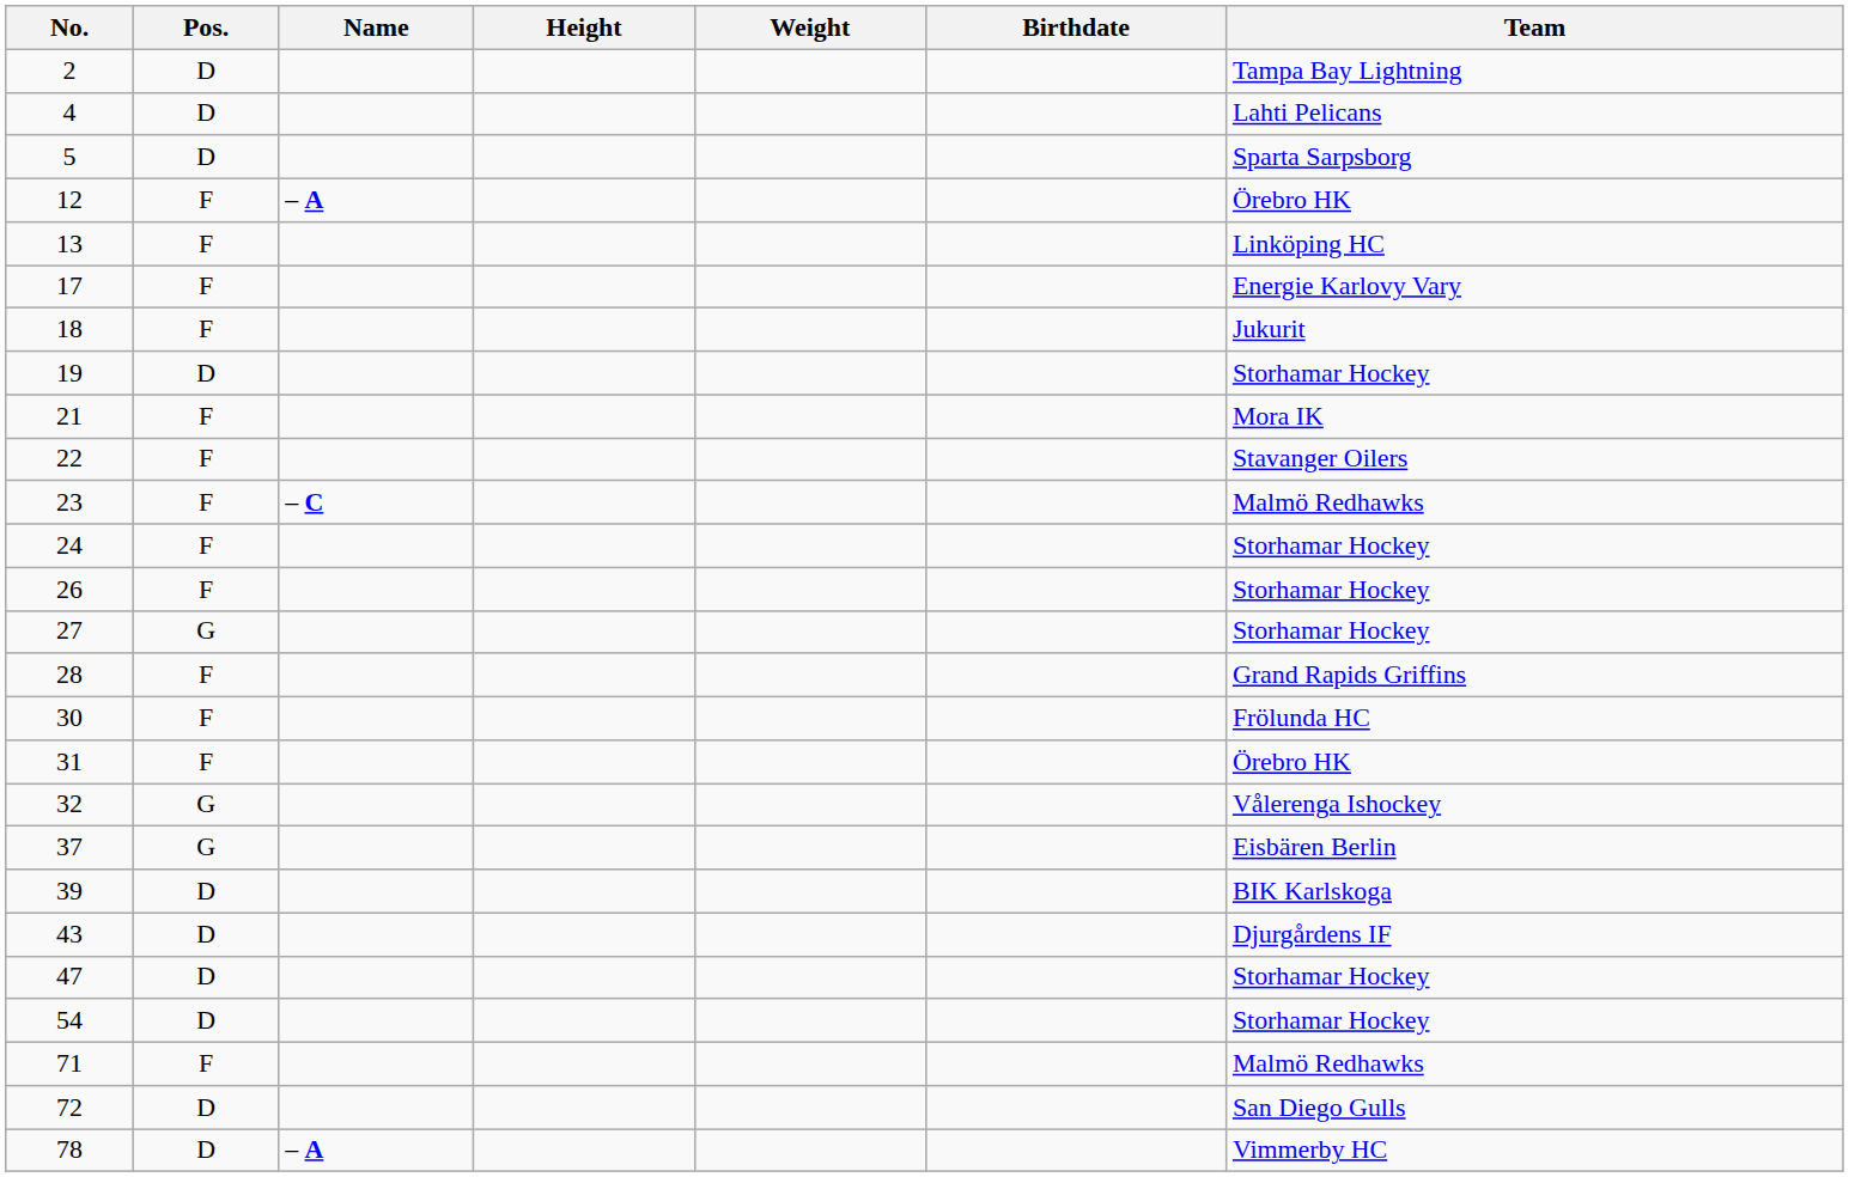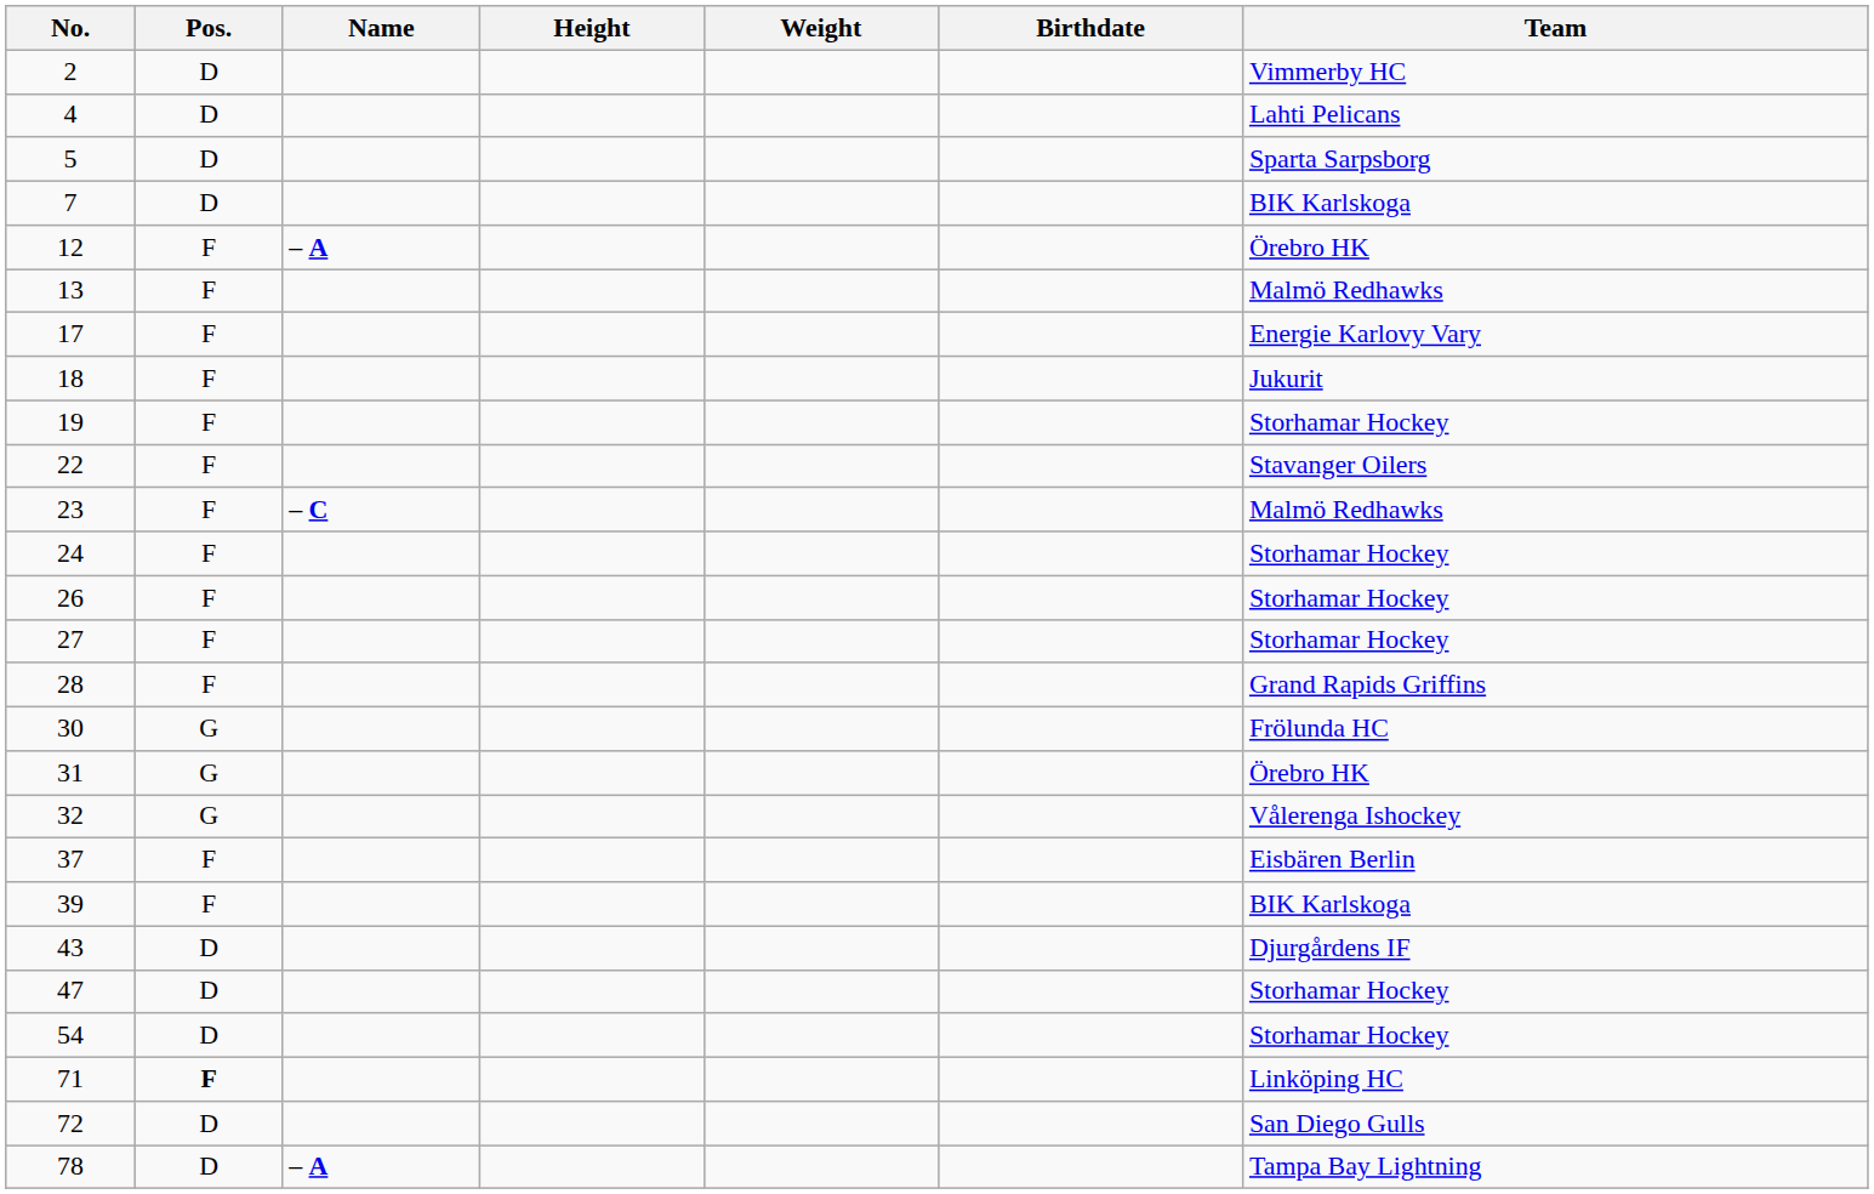 <table width="80%" class="wikitable sortable" style="font-size: 90%; text-align: center;">
 <tr>
 <th>No.</th>
 <th>Pos.</th>
 <th>Name</th>
 <th>Height</th>
 <th>Weight</th>
 <th>Birthdate</th>
 <th>Team</th>
 </tr>
 <tr>
 <td>2</td>
 <td>D</td>
 <td align="left"></td>
 <td></td>
 <td></td>
 <td></td>
-<td style="text-align:left;"> <a href='#'>Tampa Bay Lightning</a></td>
+<td style="text-align:left;"> <a href='#'>Vimmerby HC</a></td>
 </tr>
 <tr>
 <td>4</td>
 <td>D</td>
 <td align="left"></td>
 <td></td>
 <td></td>
 <td></td>
 <td style="text-align:left;"> <a href='#'>Lahti Pelicans</a></td>
 </tr>
 <tr>
 <td>5</td>
 <td>D</td>
 <td align="left"></td>
 <td></td>
 <td></td>
 <td></td>
 <td style="text-align:left;"> <a href='#'>Sparta Sarpsborg</a></td>
 </tr>
 <tr>
+<td>7</td>
+<td>D</td>
+<td align="left"></td>
+<td></td>
+<td></td>
+<td></td>
+<td style="text-align:left;"> <a href='#'>BIK Karlskoga</a></td>
+</tr>
+<tr>
 <td>12</td>
 <td>F</td>
 <td align="left"> – <strong><a href='#'>A</a></strong></td>
 <td></td>
 <td></td>
 <td></td>
 <td style="text-align:left;"> <a href='#'>Örebro HK</a></td>
 </tr>
 <tr>
 <td>13</td>
 <td>F</td>
 <td align="left"></td>
 <td></td>
 <td></td>
 <td></td>
-<td style="text-align:left;"> <a href='#'>Linköping HC</a></td>
+<td style="text-align:left;"> <a href='#'>Malmö Redhawks</a></td>
 </tr>
 <tr>
 <td>17</td>
 <td>F</td>
 <td align="left"></td>
 <td></td>
 <td></td>
 <td></td>
 <td style="text-align:left;"> <a href='#'>Energie Karlovy Vary</a></td>
 </tr>
 <tr>
 <td>18</td>
 <td>F</td>
 <td align="left"></td>
 <td></td>
 <td></td>
 <td></td>
 <td style="text-align:left;"> <a href='#'>Jukurit</a></td>
 </tr>
 <tr>
 <td>19</td>
-<td>D</td>
+<td>F</td>
 <td align="left"></td>
 <td></td>
 <td></td>
 <td></td>
 <td style="text-align:left;"> <a href='#'>Storhamar Hockey</a></td>
-</tr>
-<tr>
-<td>21</td>
-<td>F</td>
-<td align="left"></td>
-<td></td>
-<td></td>
-<td></td>
-<td style="text-align:left;"> <a href='#'>Mora IK</a></td>
 </tr>
 <tr>
 <td>22</td>
 <td>F</td>
 <td align="left"></td>
 <td></td>
 <td></td>
 <td></td>
 <td style="text-align:left;"> <a href='#'>Stavanger Oilers</a></td>
 </tr>
 <tr>
 <td>23</td>
 <td>F</td>
 <td align="left"> – <strong><a href='#'>C</a></strong></td>
 <td></td>
 <td></td>
 <td></td>
 <td style="text-align:left;"> <a href='#'>Malmö Redhawks</a></td>
 </tr>
 <tr>
 <td>24</td>
 <td>F</td>
 <td align="left"></td>
 <td></td>
 <td></td>
 <td></td>
 <td style="text-align:left;"> <a href='#'>Storhamar Hockey</a></td>
 </tr>
 <tr>
 <td>26</td>
 <td>F</td>
 <td align="left"></td>
 <td></td>
 <td></td>
 <td></td>
 <td style="text-align:left;"> <a href='#'>Storhamar Hockey</a></td>
 </tr>
 <tr>
 <td>27</td>
-<td>G</td>
+<td>F</td>
 <td align="left"></td>
 <td></td>
 <td></td>
 <td></td>
 <td style="text-align:left;"> <a href='#'>Storhamar Hockey</a></td>
 </tr>
 <tr>
 <td>28</td>
 <td>F</td>
 <td align="left"></td>
 <td></td>
 <td></td>
 <td></td>
 <td style="text-align:left;"> <a href='#'>Grand Rapids Griffins</a></td>
 </tr>
 <tr>
 <td>30</td>
-<td>F</td>
+<td>G</td>
 <td align="left"></td>
 <td></td>
 <td></td>
 <td></td>
 <td style="text-align:left;"> <a href='#'>Frölunda HC</a></td>
 </tr>
 <tr>
 <td>31</td>
-<td>F</td>
+<td>G</td>
 <td align="left"></td>
 <td></td>
 <td></td>
 <td></td>
 <td style="text-align:left;"> <a href='#'>Örebro HK</a></td>
 </tr>
 <tr>
 <td>32</td>
 <td>G</td>
 <td align="left"></td>
 <td></td>
 <td></td>
 <td></td>
 <td style="text-align:left;"> <a href='#'>Vålerenga Ishockey</a></td>
 </tr>
 <tr>
 <td>37</td>
-<td>G</td>
+<td>F</td>
 <td align="left"></td>
 <td></td>
 <td></td>
 <td></td>
 <td style="text-align:left;"> <a href='#'>Eisbären Berlin</a></td>
 </tr>
 <tr>
 <td>39</td>
-<td>D</td>
+<td>F</td>
 <td align="left"></td>
 <td></td>
 <td></td>
 <td></td>
 <td style="text-align:left;"> <a href='#'>BIK Karlskoga</a></td>
 </tr>
 <tr>
 <td>43</td>
 <td>D</td>
 <td align="left"></td>
 <td></td>
 <td></td>
 <td></td>
 <td style="text-align:left;"> <a href='#'>Djurgårdens IF</a></td>
 </tr>
 <tr>
 <td>47</td>
 <td>D</td>
 <td align="left"></td>
 <td></td>
 <td></td>
 <td></td>
 <td style="text-align:left;"> <a href='#'>Storhamar Hockey</a></td>
 </tr>
 <tr>
 <td>54</td>
 <td>D</td>
 <td align="left"></td>
 <td></td>
 <td></td>
 <td></td>
 <td style="text-align:left;"> <a href='#'>Storhamar Hockey</a></td>
 </tr>
 <tr>
 <td>71</td>
-<td>F</td>
+<td><strong>F</strong></td>
 <td align="left"></td>
 <td></td>
 <td></td>
 <td></td>
-<td style="text-align:left;"> <a href='#'>Malmö Redhawks</a></td>
+<td style="text-align:left;"> <a href='#'>Linköping HC</a></td>
 </tr>
 <tr>
 <td>72</td>
 <td>D</td>
 <td align="left"></td>
 <td></td>
 <td></td>
 <td></td>
 <td style="text-align:left;"> <a href='#'>San Diego Gulls</a></td>
 </tr>
 <tr>
 <td>78</td>
 <td>D</td>
 <td align="left"> – <strong><a href='#'>A</a></strong></td>
 <td></td>
 <td></td>
 <td></td>
-<td style="text-align:left;"> <a href='#'>Vimmerby HC</a></td>
+<td style="text-align:left;"> <a href='#'>Tampa Bay Lightning</a></td>
 </tr>
 </table>
